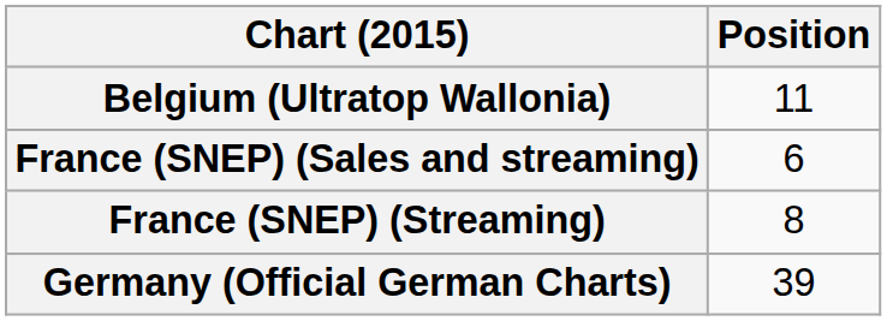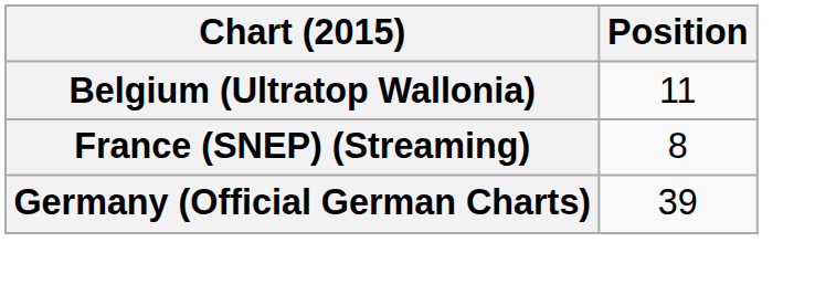 <table class="wikitable sortable plainrowheaders" style="text-align:center;">
 <tr>
 <th>Chart (2015)</th>
 <th>Position</th>
 </tr>
 <tr>
 <th scope="row">Belgium (Ultratop Wallonia)</th>
 <td>11</td>
 </tr>
 <tr>
-<th scope="row">France (SNEP) (Sales and streaming)</th>
-<td>6</td>
-</tr>
-<tr>
 <th scope="row">France (SNEP) (Streaming)</th>
 <td>8</td>
 </tr>
 <tr>
 <th scope="row">Germany (Official German Charts)</th>
 <td>39</td>
 </tr>
 </table>
